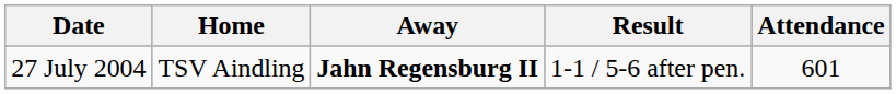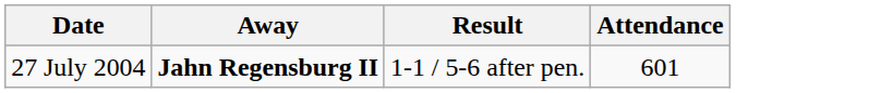 <table class="wikitable">
 <tr>
 <th>Date</th>
-<th>Home</th>
 <th>Away</th>
 <th>Result</th>
 <th>Attendance</th>
 </tr>
 <tr align="center">
 <td>27 July 2004</td>
-<td>TSV Aindling</td>
 <td><strong>Jahn Regensburg II</strong></td>
 <td>1-1 / 5-6 after pen.</td>
 <td>601</td>
 </tr>
 </table>
